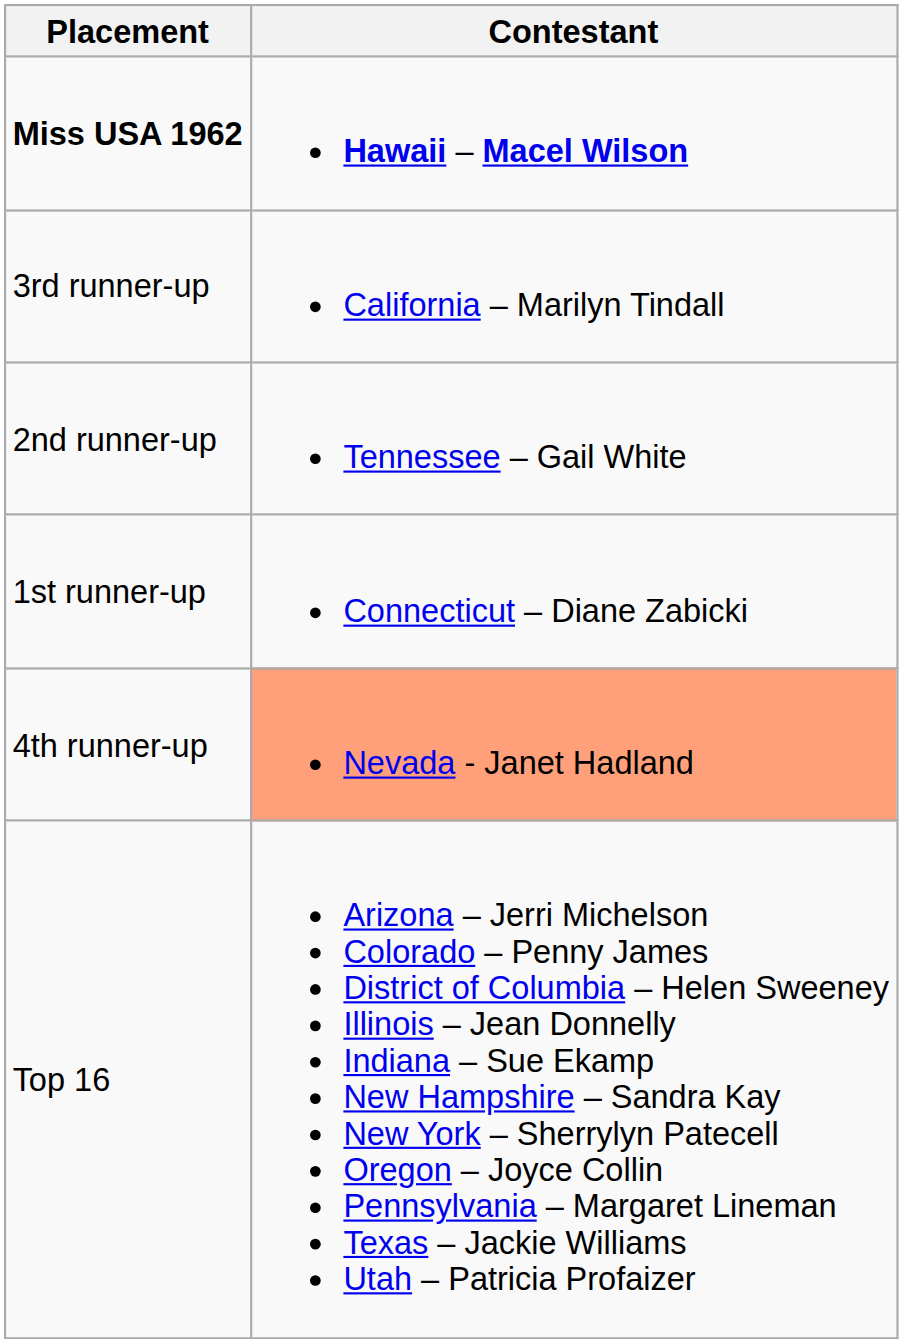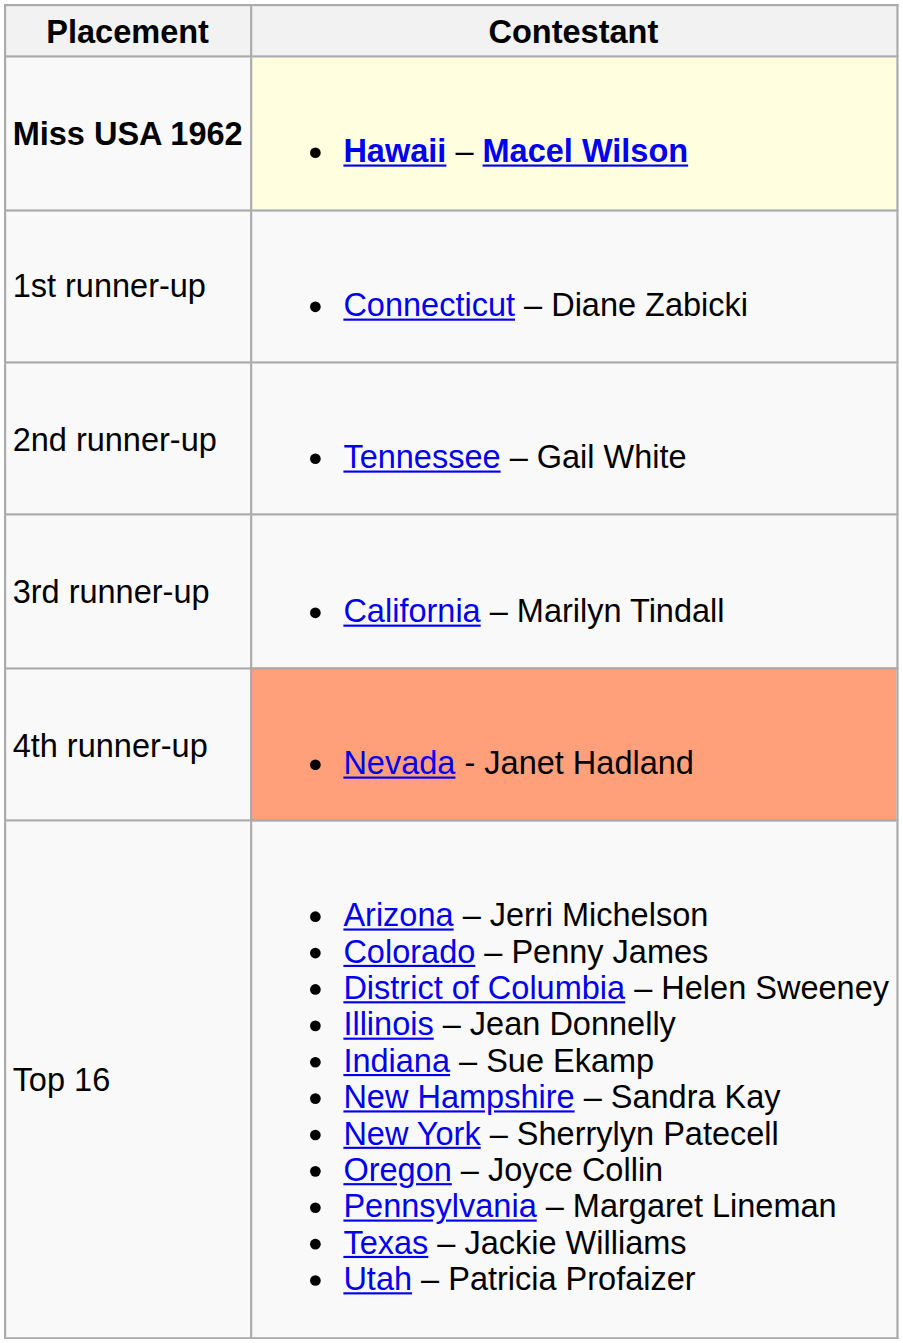 <table class="wikitable sortable" style="font-size: 95%;">
 <tr>
 <th>Placement</th>
 <th>Contestant</th>
 </tr>
 <tr>
 <td><strong>Miss USA 1962</strong></td>
-<td><br><ul><li><strong><a href='#'>Hawaii</a></strong> –  <strong><a href='#'>Macel Wilson</a></strong></li></ul></td>
+<td style="background: lightyellow;"><br><ul><li><strong><a href='#'>Hawaii</a></strong> –  <strong><a href='#'>Macel Wilson</a></strong></li></ul></td>
 </tr>
 <tr>
-<td>3rd runner-up</td>
-<td><br><ul><li><a href='#'>California</a> –  Marilyn Tindall</li></ul></td>
+<td>1st runner-up</td>
+<td><br><ul><li><a href='#'>Connecticut</a> – Diane Zabicki</li></ul></td>
 </tr>
 <tr>
 <td>2nd runner-up</td>
 <td><br><ul><li><a href='#'>Tennessee</a> – Gail White</li></ul></td>
 </tr>
 <tr>
-<td>1st runner-up</td>
-<td><br><ul><li><a href='#'>Connecticut</a> – Diane Zabicki</li></ul></td>
+<td>3rd runner-up</td>
+<td><br><ul><li><a href='#'>California</a> –  Marilyn Tindall</li></ul></td>
 </tr>
 <tr>
 <td>4th runner-up</td>
 <td style="background: lightsalmon;"><br><ul><li><a href='#'>Nevada</a> - Janet Hadland</li></ul></td>
 </tr>
 <tr>
 <td>Top 16</td>
 <td><br><ul><li><a href='#'>Arizona</a> – Jerri Michelson</li><li><a href='#'>Colorado</a> – Penny James</li><li><a href='#'>District of Columbia</a> – Helen Sweeney</li><li><a href='#'>Illinois</a> – Jean Donnelly</li><li><a href='#'>Indiana</a> – Sue Ekamp</li><li><a href='#'>New Hampshire</a> –  Sandra Kay</li><li><a href='#'>New York</a> –  Sherrylyn Patecell</li><li><a href='#'>Oregon</a> – Joyce Collin</li><li><a href='#'>Pennsylvania</a> – Margaret Lineman</li><li><a href='#'>Texas</a> – Jackie Williams</li><li><a href='#'>Utah</a> – Patricia Profaizer</li></ul></td>
 </tr>
 </table>
